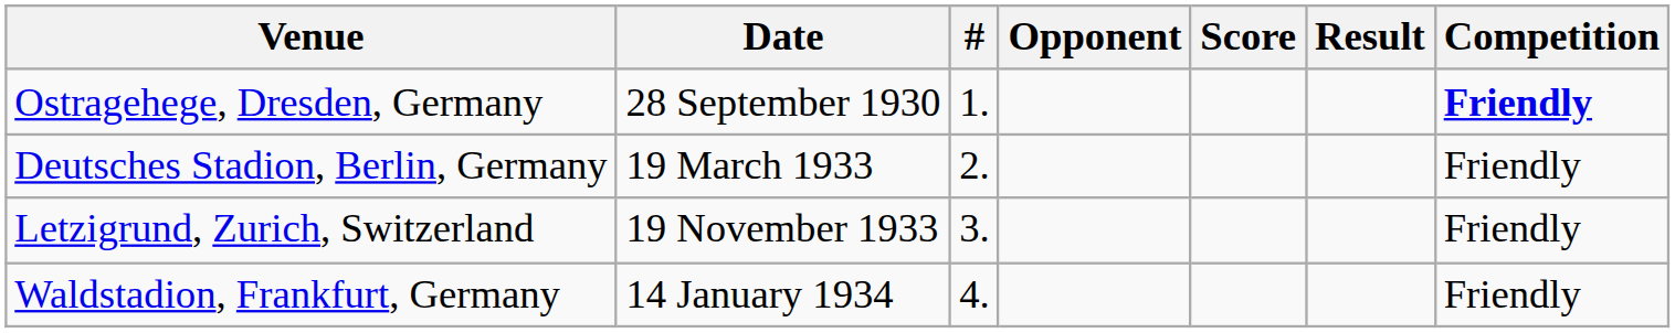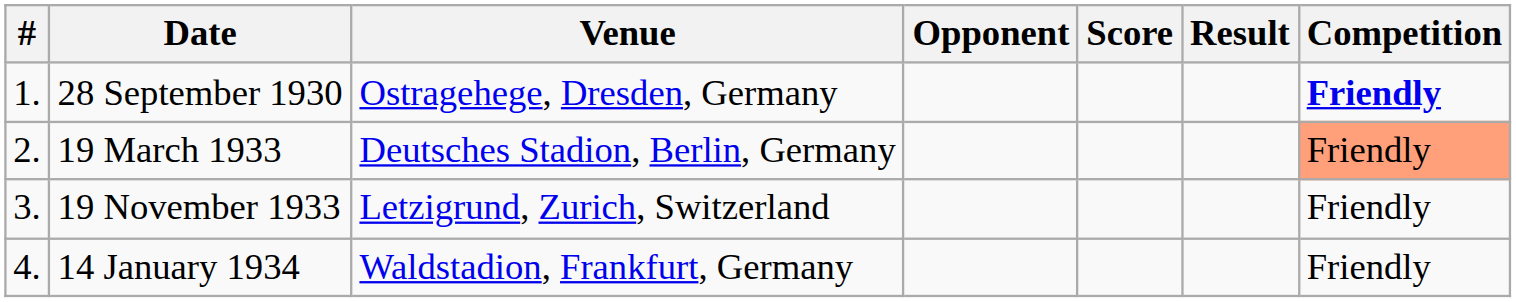 <table class="wikitable collapsible collapsed" " style="margin:auto;">
 <tr>
+<th>#</th>
+<th>Date</th>
 <th>Venue</th>
-<th>Date</th>
-<th>#</th>
 <th>Opponent</th>
 <th>Score</th>
 <th>Result</th>
 <th>Competition</th>
 </tr>
 <tr>
+<td>1.</td>
+<td>28 September 1930</td>
 <td><a href='#'>Ostragehege</a>, <a href='#'>Dresden</a>, Germany</td>
-<td>28 September 1930</td>
-<td>1.</td>
 <td></td>
 <td></td>
 <td></td>
 <td><strong><a href='#'>Friendly</a></strong></td>
 </tr>
 <tr>
+<td>2.</td>
+<td>19 March 1933</td>
 <td><a href='#'>Deutsches Stadion</a>, <a href='#'>Berlin</a>, Germany</td>
-<td>19 March 1933</td>
-<td>2.</td>
+<td></td>
+<td></td>
+<td></td>
+<td style="background: lightsalmon;">Friendly</td>
+</tr>
+<tr>
+<td>3.</td>
+<td>19 November 1933</td>
+<td><a href='#'>Letzigrund</a>, <a href='#'>Zurich</a>, Switzerland</td>
 <td></td>
 <td></td>
 <td></td>
 <td>Friendly</td>
 </tr>
 <tr>
-<td><a href='#'>Letzigrund</a>, <a href='#'>Zurich</a>, Switzerland</td>
-<td>19 November 1933</td>
-<td>3.</td>
-<td></td>
-<td></td>
-<td></td>
-<td>Friendly</td>
-</tr>
-<tr>
+<td>4.</td>
+<td>14 January 1934</td>
 <td><a href='#'>Waldstadion</a>, <a href='#'>Frankfurt</a>, Germany</td>
-<td>14 January 1934</td>
-<td>4.</td>
 <td></td>
 <td></td>
 <td></td>
 <td>Friendly</td>
 </tr>
 </table>
